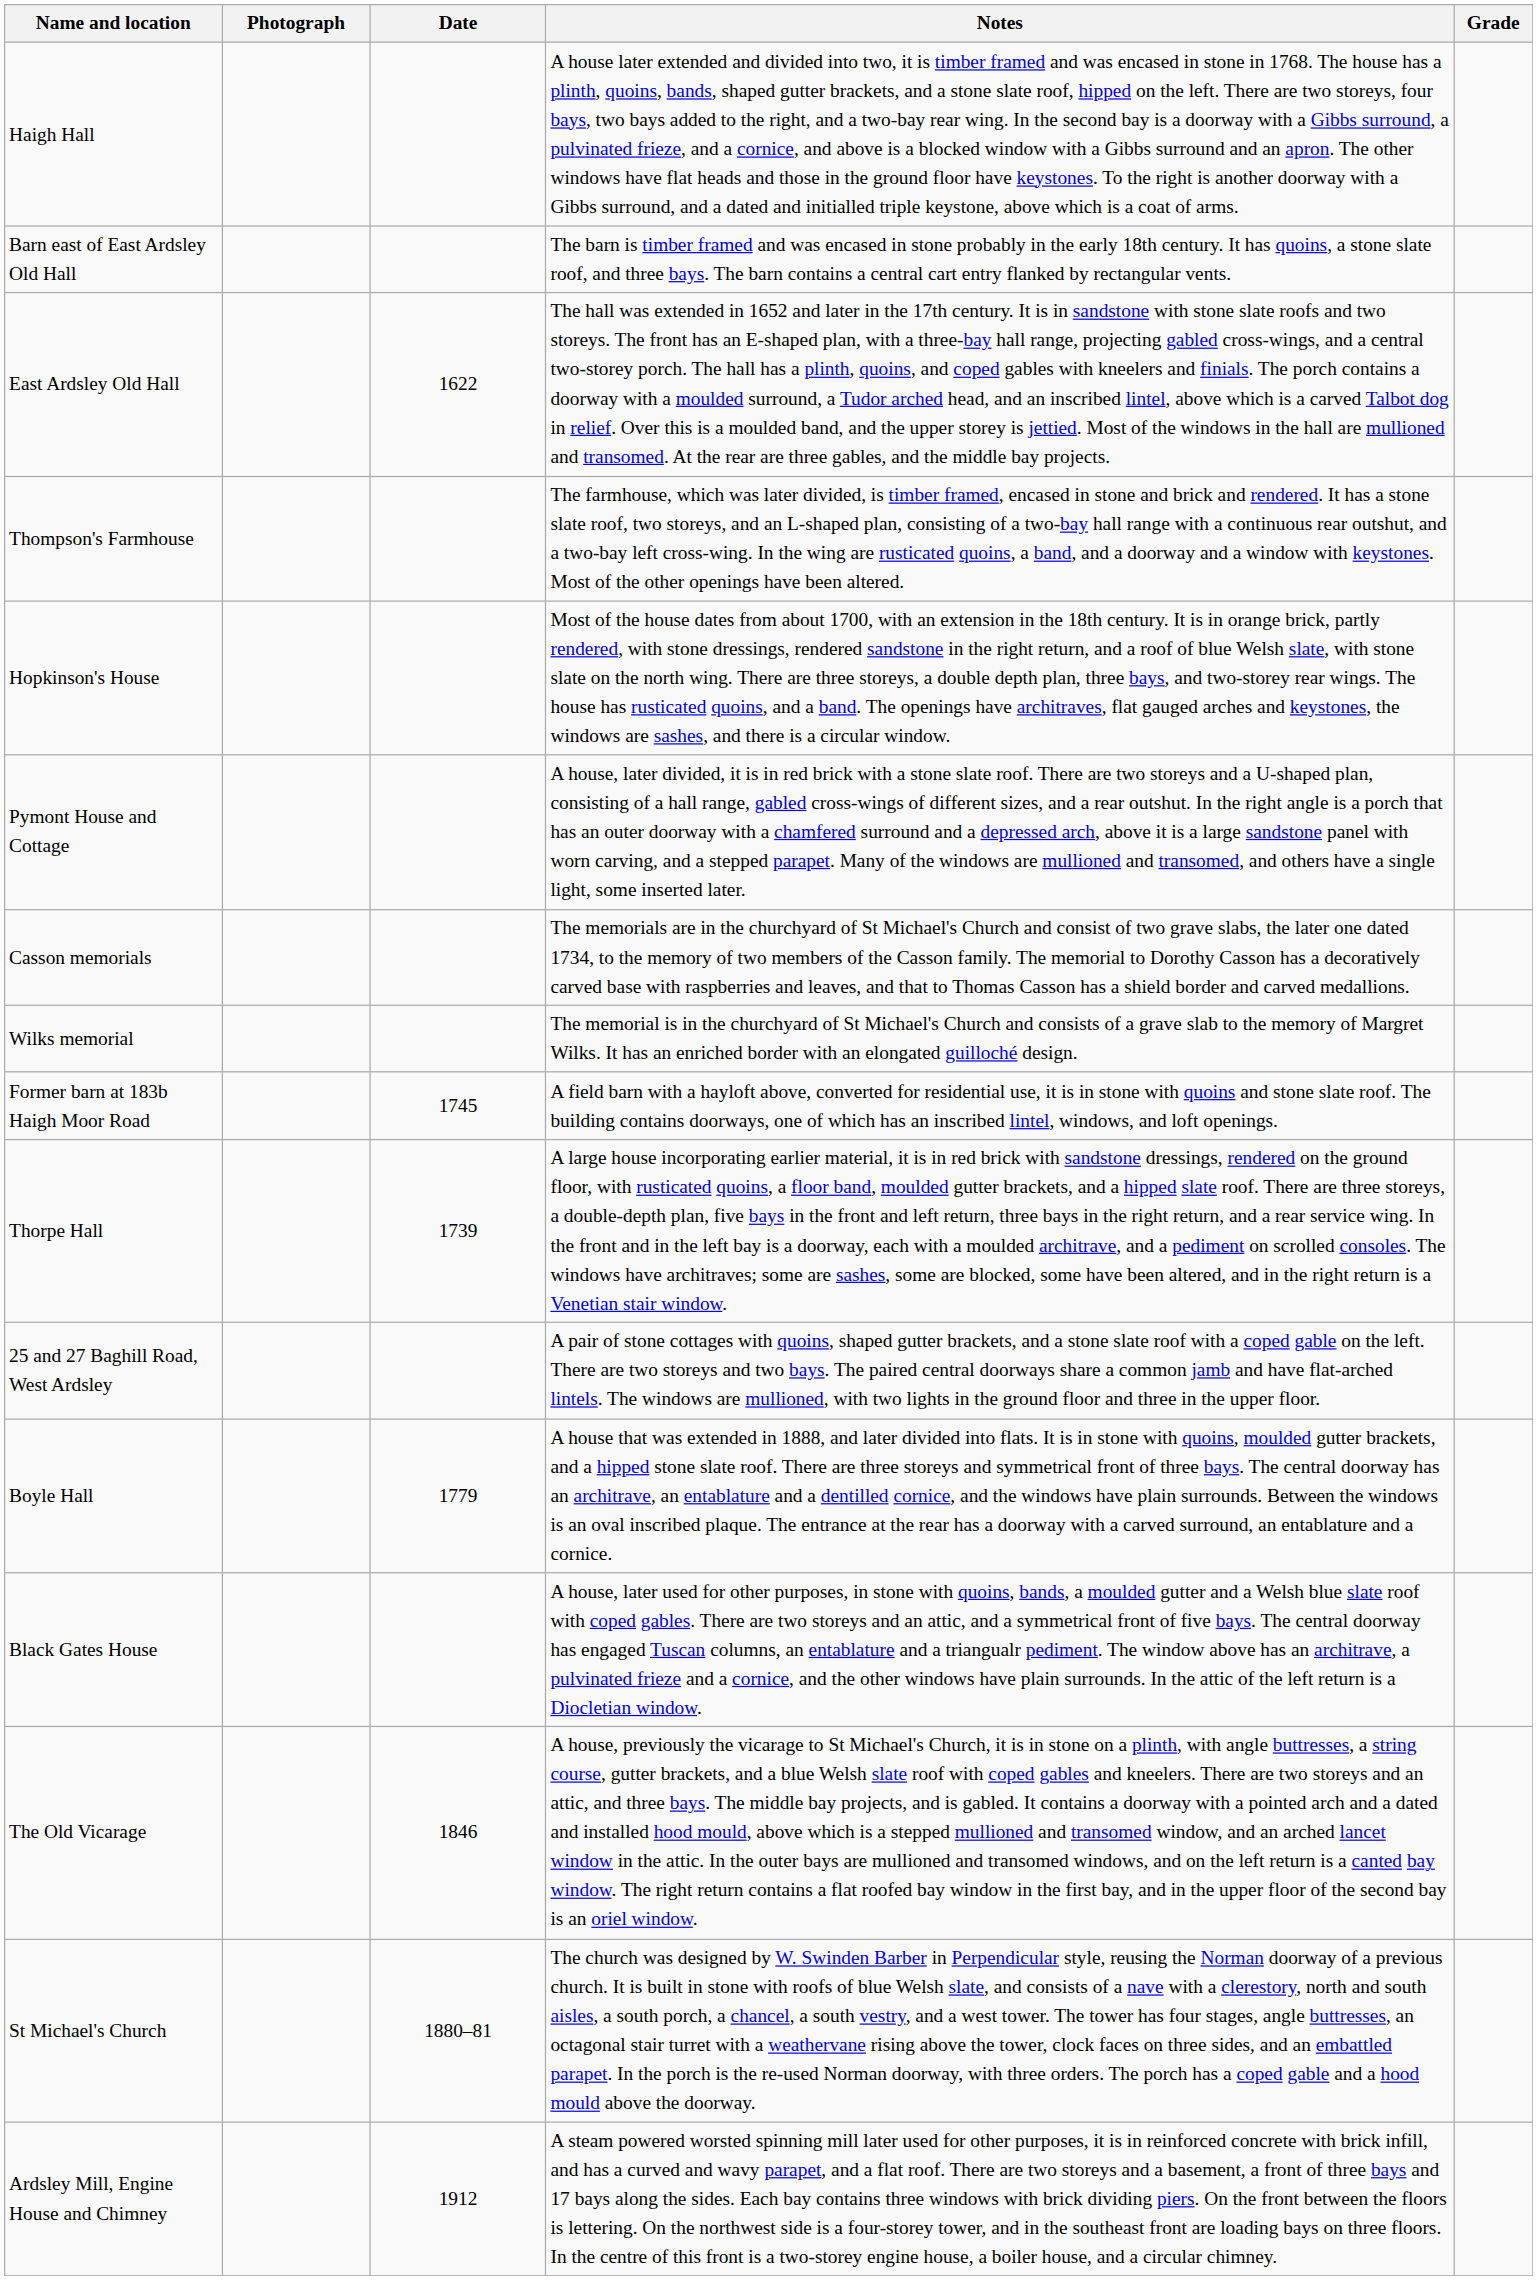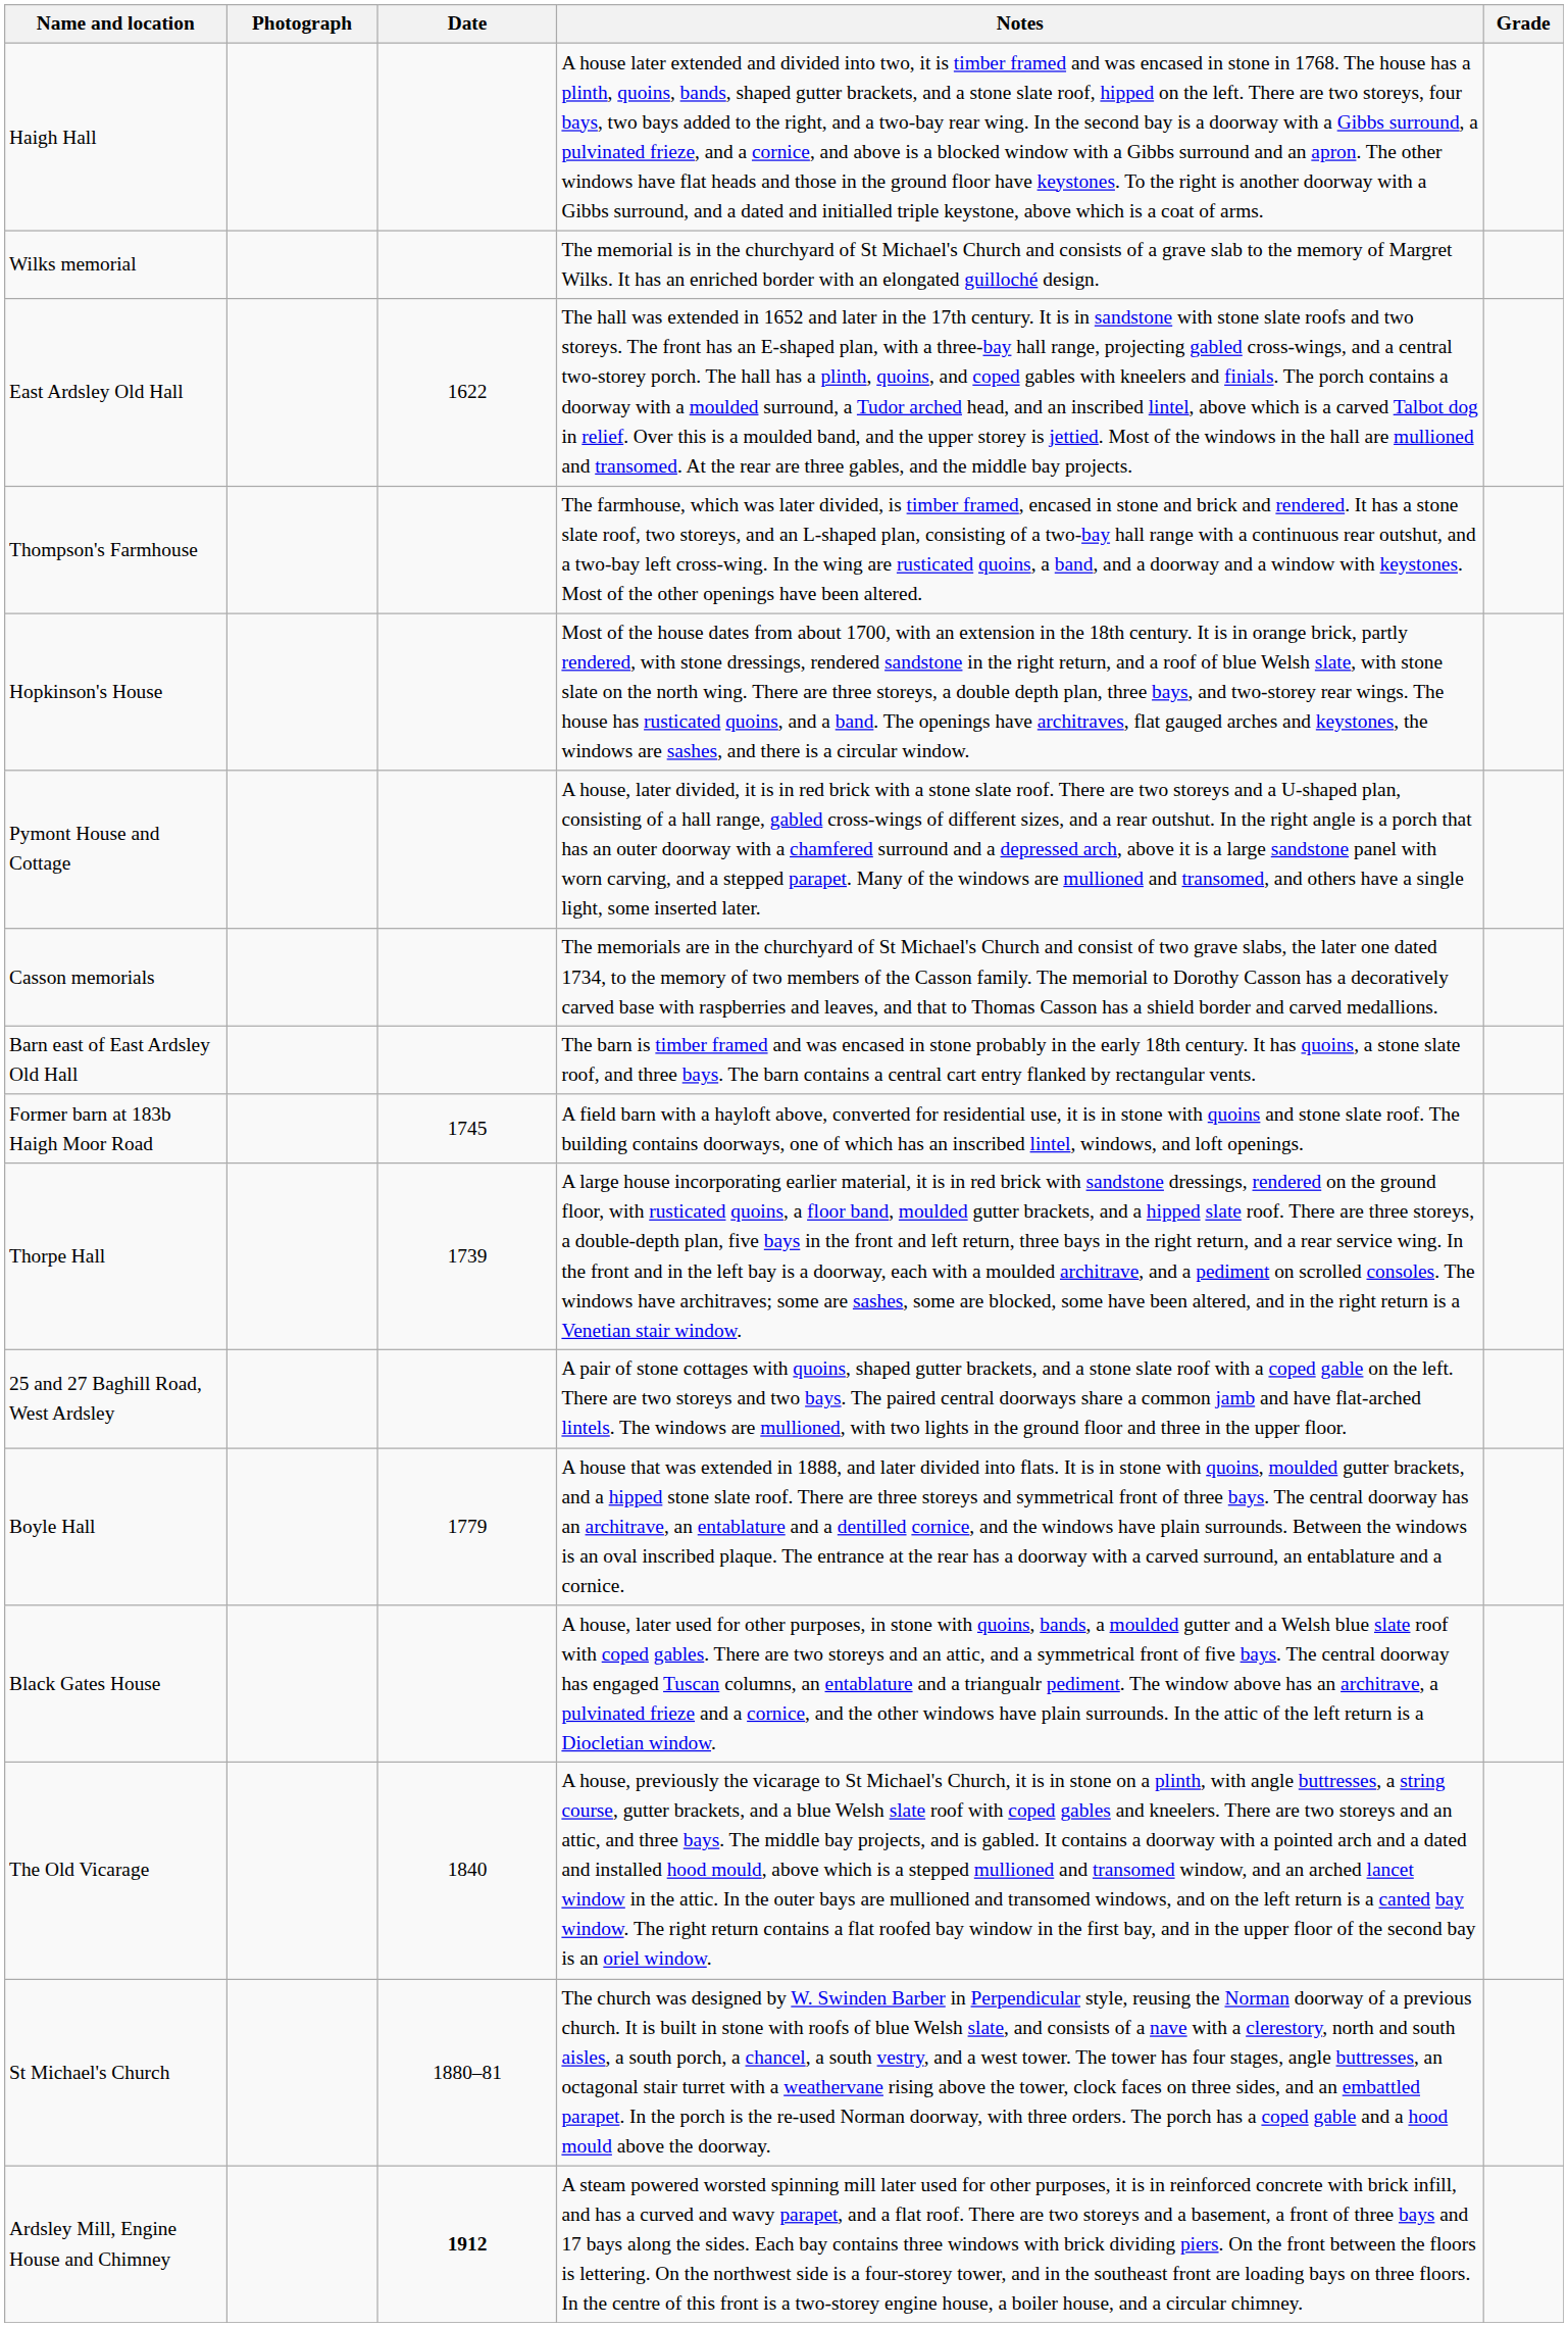 <table class="wikitable sortable plainrowheaders" style="width:100%; border:0; text-align:left; line-height:150%;">
 <tr>
 <th scope="col"  style="width:150px">Name and location</th>
 <th scope="col"  style="width:100px" class="unsortable">Photograph</th>
 <th scope="col"  style="width:120px">Date</th>
 <th scope="col"  style="width:650px" class="unsortable">Notes</th>
 <th scope="col"  style="width:50px">Grade</th>
 </tr>
 <tr>
 <td>Haigh Hall<br><small></small></td>
 <td></td>
 <td align="center"></td>
 <td>A house later extended and divided into two, it is <a href='#'>timber framed</a> and was encased in stone in 1768.  The house has a <a href='#'>plinth</a>, <a href='#'>quoins</a>, <a href='#'>bands</a>, shaped gutter brackets, and a stone slate roof, <a href='#'>hipped</a> on the left.  There are two storeys, four <a href='#'>bays</a>, two bays added to the right, and a two-bay rear wing.  In the second bay is a doorway with a <a href='#'>Gibbs surround</a>, a <a href='#'>pulvinated frieze</a>, and a <a href='#'>cornice</a>, and above is a blocked window with a Gibbs surround and an <a href='#'>apron</a>.  The other windows have flat heads and those in the ground floor have <a href='#'>keystones</a>.  To the right is another doorway with a Gibbs surround, and a dated and initialled triple keystone, above which is a coat of arms.</td>
 <td align="center" ></td>
 </tr>
 <tr>
-<td>Barn east of East Ardsley Old Hall<br><small></small></td>
+<td>Wilks memorial<br><small></small></td>
 <td></td>
 <td align="center"></td>
-<td>The barn is <a href='#'>timber framed</a> and was encased in stone probably in the early 18th century.  It has <a href='#'>quoins</a>, a stone slate roof, and three <a href='#'>bays</a>.  The barn contains a central cart entry flanked by rectangular vents.</td>
+<td>The memorial is in the churchyard of St Michael's Church and consists of a grave slab to the memory of Margret Wilks.  It has an enriched border with an elongated <a href='#'>guilloché</a> design.</td>
 <td align="center" ></td>
 </tr>
 <tr>
 <td>East Ardsley Old Hall<br><small></small></td>
 <td></td>
 <td align="center">1622</td>
 <td>The hall was extended in 1652 and later in the 17th century. It is in <a href='#'>sandstone</a> with stone slate roofs and two storeys.  The front has an E-shaped plan, with a three-<a href='#'>bay</a> hall range, projecting <a href='#'>gabled</a> cross-wings, and a central two-storey porch.  The hall has a <a href='#'>plinth</a>, <a href='#'>quoins</a>, and <a href='#'>coped</a> gables with kneelers and <a href='#'>finials</a>.  The porch contains a doorway with a <a href='#'>moulded</a> surround, a <a href='#'>Tudor arched</a> head, and an inscribed <a href='#'>lintel</a>, above which is a carved <a href='#'>Talbot dog</a> in <a href='#'>relief</a>.  Over this is a moulded band, and the upper storey is <a href='#'>jettied</a>.  Most of the windows in the hall are <a href='#'>mullioned</a> and <a href='#'>transomed</a>.  At the rear are three gables, and the middle bay projects.</td>
 <td align="center" ></td>
 </tr>
 <tr>
 <td>Thompson's Farmhouse<br><small></small></td>
 <td></td>
 <td align="center"></td>
 <td>The farmhouse, which was later divided, is <a href='#'>timber framed</a>, encased in stone and brick and <a href='#'>rendered</a>.  It has a stone slate roof, two storeys, and an L-shaped plan, consisting of a two-<a href='#'>bay</a> hall range with a continuous rear outshut, and a two-bay left cross-wing.  In the wing are <a href='#'>rusticated</a> <a href='#'>quoins</a>, a <a href='#'>band</a>, and a doorway and a window with <a href='#'>keystones</a>.  Most of the other openings have been altered.</td>
 <td align="center" ></td>
 </tr>
 <tr>
 <td>Hopkinson's House<br><small></small></td>
 <td></td>
 <td align="center"></td>
 <td>Most of the house dates from about 1700, with an extension in the 18th century.  It is in orange brick, partly <a href='#'>rendered</a>, with stone dressings, rendered <a href='#'>sandstone</a> in the right return, and a roof of blue Welsh <a href='#'>slate</a>, with stone slate on the north wing.  There are three storeys, a double depth plan, three <a href='#'>bays</a>, and two-storey rear wings.  The house has <a href='#'>rusticated</a> <a href='#'>quoins</a>, and a <a href='#'>band</a>.  The openings have <a href='#'>architraves</a>, flat gauged arches and <a href='#'>keystones</a>, the windows are <a href='#'>sashes</a>, and there is a circular window.</td>
 <td align="center" ></td>
 </tr>
 <tr>
 <td>Pymont House and Cottage<br><small></small></td>
 <td></td>
 <td align="center"></td>
 <td>A house, later divided, it is in red brick with a stone slate roof.  There are two storeys and a U-shaped plan, consisting of a hall range, <a href='#'>gabled</a> cross-wings of different sizes, and a rear outshut.  In the right angle is a porch that has an outer doorway with a <a href='#'>chamfered</a> surround and a <a href='#'>depressed arch</a>, above it is a large <a href='#'>sandstone</a> panel with worn carving, and a stepped <a href='#'>parapet</a>.  Many of the windows are <a href='#'>mullioned</a> and <a href='#'>transomed</a>, and others have a single light, some inserted later.</td>
 <td align="center" ></td>
 </tr>
 <tr>
 <td>Casson memorials<br><small></small></td>
 <td></td>
 <td align="center"></td>
 <td>The memorials are in the churchyard of St Michael's Church and consist of two grave slabs, the later one dated 1734, to the memory of two members of the Casson family.  The memorial to Dorothy Casson has a decoratively carved base with raspberries and leaves, and that to Thomas Casson has a shield border and carved medallions.</td>
 <td align="center" ></td>
 </tr>
 <tr>
-<td>Wilks memorial<br><small></small></td>
+<td>Barn east of East Ardsley Old Hall<br><small></small></td>
 <td></td>
 <td align="center"></td>
-<td>The memorial is in the churchyard of St Michael's Church and consists of a grave slab to the memory of Margret Wilks.  It has an enriched border with an elongated <a href='#'>guilloché</a> design.</td>
+<td>The barn is <a href='#'>timber framed</a> and was encased in stone probably in the early 18th century.  It has <a href='#'>quoins</a>, a stone slate roof, and three <a href='#'>bays</a>.  The barn contains a central cart entry flanked by rectangular vents.</td>
 <td align="center" ></td>
 </tr>
 <tr>
 <td>Former barn at 183b Haigh Moor Road<br><small></small></td>
 <td></td>
 <td align="center">1745</td>
 <td>A field barn with a hayloft above, converted for residential use, it is in stone with <a href='#'>quoins</a> and stone slate roof.  The building contains doorways, one of which has an inscribed <a href='#'>lintel</a>, windows, and loft openings.</td>
 <td align="center" ></td>
 </tr>
 <tr>
 <td>Thorpe Hall<br><small></small></td>
 <td></td>
 <td align="center">1739</td>
 <td>A large house incorporating earlier material, it is in red brick with <a href='#'>sandstone</a> dressings, <a href='#'>rendered</a> on the ground floor, with <a href='#'>rusticated</a> <a href='#'>quoins</a>, a <a href='#'>floor band</a>, <a href='#'>moulded</a> gutter brackets, and a <a href='#'>hipped</a> <a href='#'>slate</a> roof.  There are three storeys, a double-depth plan, five <a href='#'>bays</a> in the front and left return, three bays in the right return, and a rear service wing.  In the front and in the left bay is a doorway, each with a moulded <a href='#'>architrave</a>, and a <a href='#'>pediment</a> on scrolled <a href='#'>consoles</a>.  The windows have architraves; some are <a href='#'>sashes</a>, some are blocked, some have been altered, and in the right return is a <a href='#'>Venetian stair window</a>.</td>
 <td align="center" ></td>
 </tr>
 <tr>
 <td>25 and 27 Baghill Road, West Ardsley<br><small></small></td>
 <td></td>
 <td align="center"></td>
 <td>A pair of stone cottages with <a href='#'>quoins</a>, shaped gutter brackets, and a stone slate roof with a <a href='#'>coped</a> <a href='#'>gable</a> on the left.  There are two storeys and two <a href='#'>bays</a>.  The paired central doorways share a common <a href='#'>jamb</a> and have flat-arched <a href='#'>lintels</a>.  The windows are <a href='#'>mullioned</a>, with two lights in the ground floor and three in the upper floor.</td>
 <td align="center" ></td>
 </tr>
 <tr>
 <td>Boyle Hall<br><small></small></td>
 <td></td>
 <td align="center">1779</td>
 <td>A house that was extended in 1888, and later divided into flats.  It is in stone with <a href='#'>quoins</a>, <a href='#'>moulded</a> gutter brackets, and a <a href='#'>hipped</a> stone slate roof.  There are three storeys and symmetrical front of three <a href='#'>bays</a>.  The central doorway has an <a href='#'>architrave</a>, an <a href='#'>entablature</a> and a <a href='#'>dentilled</a> <a href='#'>cornice</a>, and the windows have plain surrounds.  Between the windows is an oval inscribed plaque.  The entrance at the rear has a doorway with a carved surround, an entablature and a cornice.</td>
 <td align="center" ></td>
 </tr>
 <tr>
 <td>Black Gates House<br><small></small></td>
 <td></td>
 <td align="center"></td>
 <td>A house, later used for other purposes, in stone with <a href='#'>quoins</a>, <a href='#'>bands</a>, a <a href='#'>moulded</a> gutter and a Welsh blue <a href='#'>slate</a> roof with <a href='#'>coped</a> <a href='#'>gables</a>.  There are two storeys and an attic, and a symmetrical front of five <a href='#'>bays</a>.  The central doorway has engaged <a href='#'>Tuscan</a> columns, an <a href='#'>entablature</a> and a triangualr <a href='#'>pediment</a>.  The window above has an <a href='#'>architrave</a>, a <a href='#'>pulvinated frieze</a> and a <a href='#'>cornice</a>, and the other windows have plain surrounds.  In the attic of the left return is a <a href='#'>Diocletian window</a>.</td>
 <td align="center" ></td>
 </tr>
 <tr>
 <td>The Old Vicarage<br><small></small></td>
 <td></td>
-<td align="center">1846</td>
+<td align="center">1840</td>
 <td>A house, previously the vicarage to St Michael's Church, it is in stone on a <a href='#'>plinth</a>, with angle <a href='#'>buttresses</a>, a <a href='#'>string course</a>, gutter brackets, and a blue Welsh <a href='#'>slate</a> roof with <a href='#'>coped</a> <a href='#'>gables</a> and kneelers.  There are two storeys and an attic, and three <a href='#'>bays</a>.  The middle bay projects, and is gabled.  It contains a doorway with a pointed arch and a dated and installed <a href='#'>hood mould</a>, above which is a stepped <a href='#'>mullioned</a> and <a href='#'>transomed</a> window, and an arched <a href='#'>lancet window</a> in the attic.  In the outer bays are mullioned and transomed windows, and on the left return is a <a href='#'>canted</a> <a href='#'>bay window</a>.  The right return contains a flat roofed bay window in the first bay, and in the upper floor of the second bay is an <a href='#'>oriel window</a>.</td>
 <td align="center" ></td>
 </tr>
 <tr>
 <td>St Michael's Church<br><small></small></td>
 <td></td>
 <td align="center">1880–81</td>
 <td>The church was designed by <a href='#'>W. Swinden Barber</a> in <a href='#'>Perpendicular</a> style, reusing the <a href='#'>Norman</a> doorway of a previous church.  It is built in stone with roofs of blue Welsh <a href='#'>slate</a>, and consists of a <a href='#'>nave</a> with a <a href='#'>clerestory</a>, north and south <a href='#'>aisles</a>, a south porch, a <a href='#'>chancel</a>, a south <a href='#'>vestry</a>, and a west tower.  The tower has four stages, angle <a href='#'>buttresses</a>, an octagonal stair turret with a <a href='#'>weathervane</a> rising above the tower, clock faces on three sides, and an <a href='#'>embattled</a> <a href='#'>parapet</a>.  In the porch is the re-used Norman doorway, with three orders.  The porch has a <a href='#'>coped</a> <a href='#'>gable</a> and a <a href='#'>hood mould</a> above the doorway.</td>
 <td align="center" ></td>
 </tr>
 <tr>
 <td>Ardsley Mill, Engine House and Chimney<br><small></small></td>
 <td></td>
-<td align="center">1912</td>
+<td align="center"><strong>1912</strong></td>
 <td>A steam powered worsted spinning mill later used for other purposes, it is in reinforced concrete with brick infill, and has a curved and wavy <a href='#'>parapet</a>, and a flat roof.  There are two storeys and a basement, a front of three <a href='#'>bays</a> and 17 bays along the sides.  Each bay contains three windows with brick dividing <a href='#'>piers</a>.  On the front between the floors is lettering.  On the northwest side is a four-storey tower, and in the southeast front are loading bays on three floors.  In the centre of this front is a two-storey engine house, a boiler house, and a circular chimney.</td>
 <td align="center" ></td>
 </tr>
 <tr>
 </tr>
 </table>
